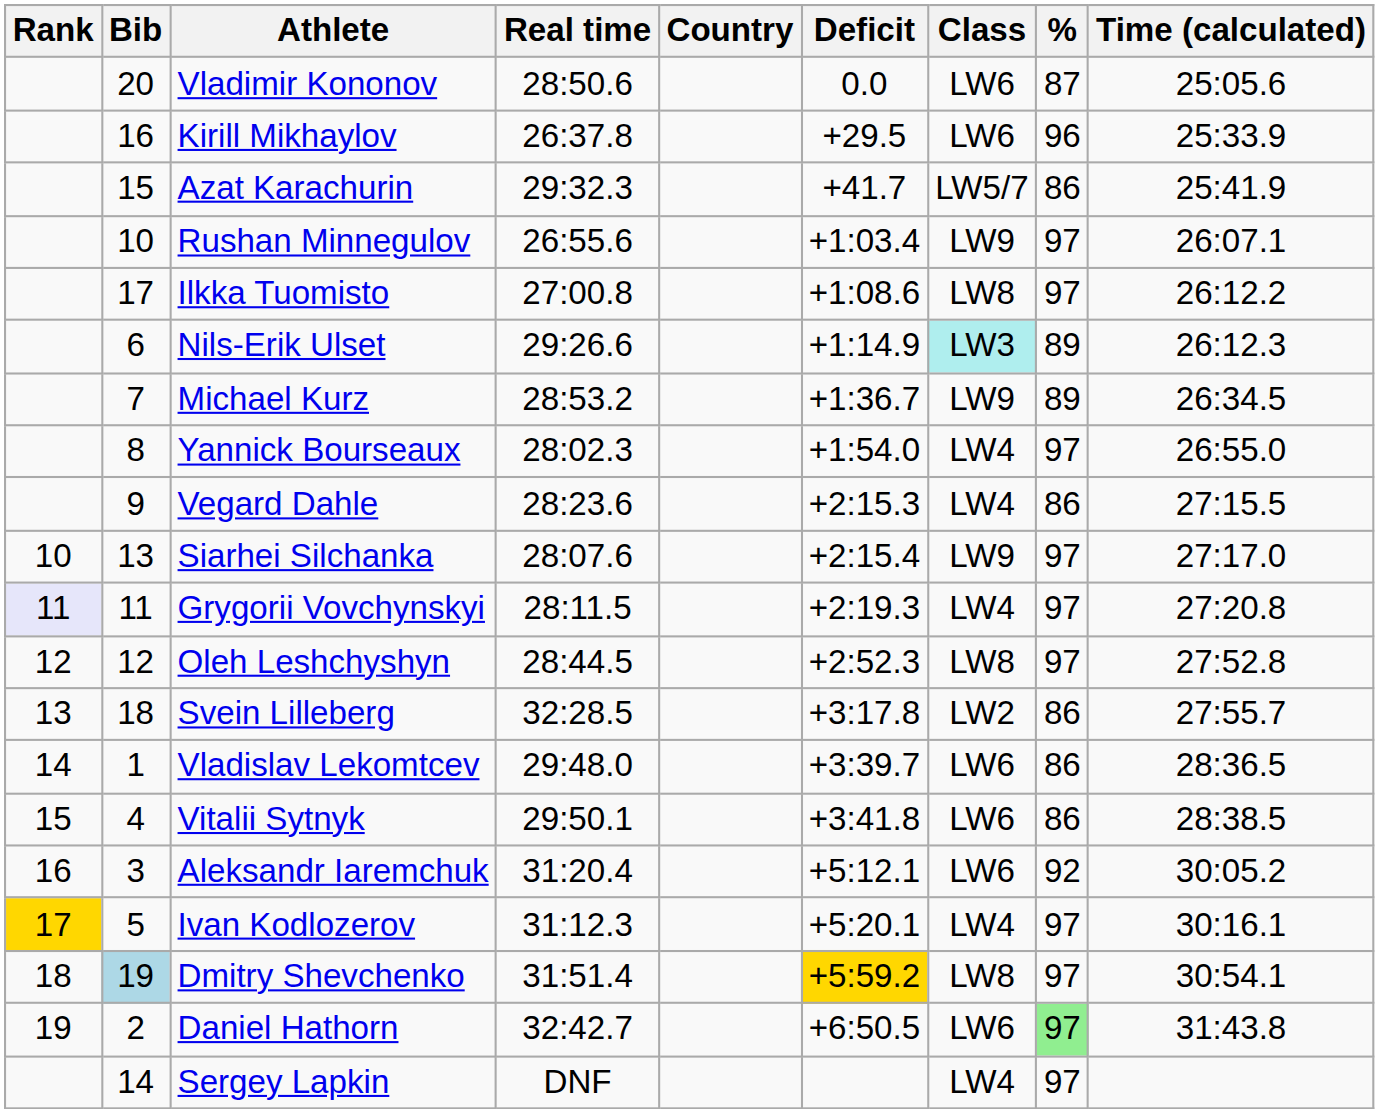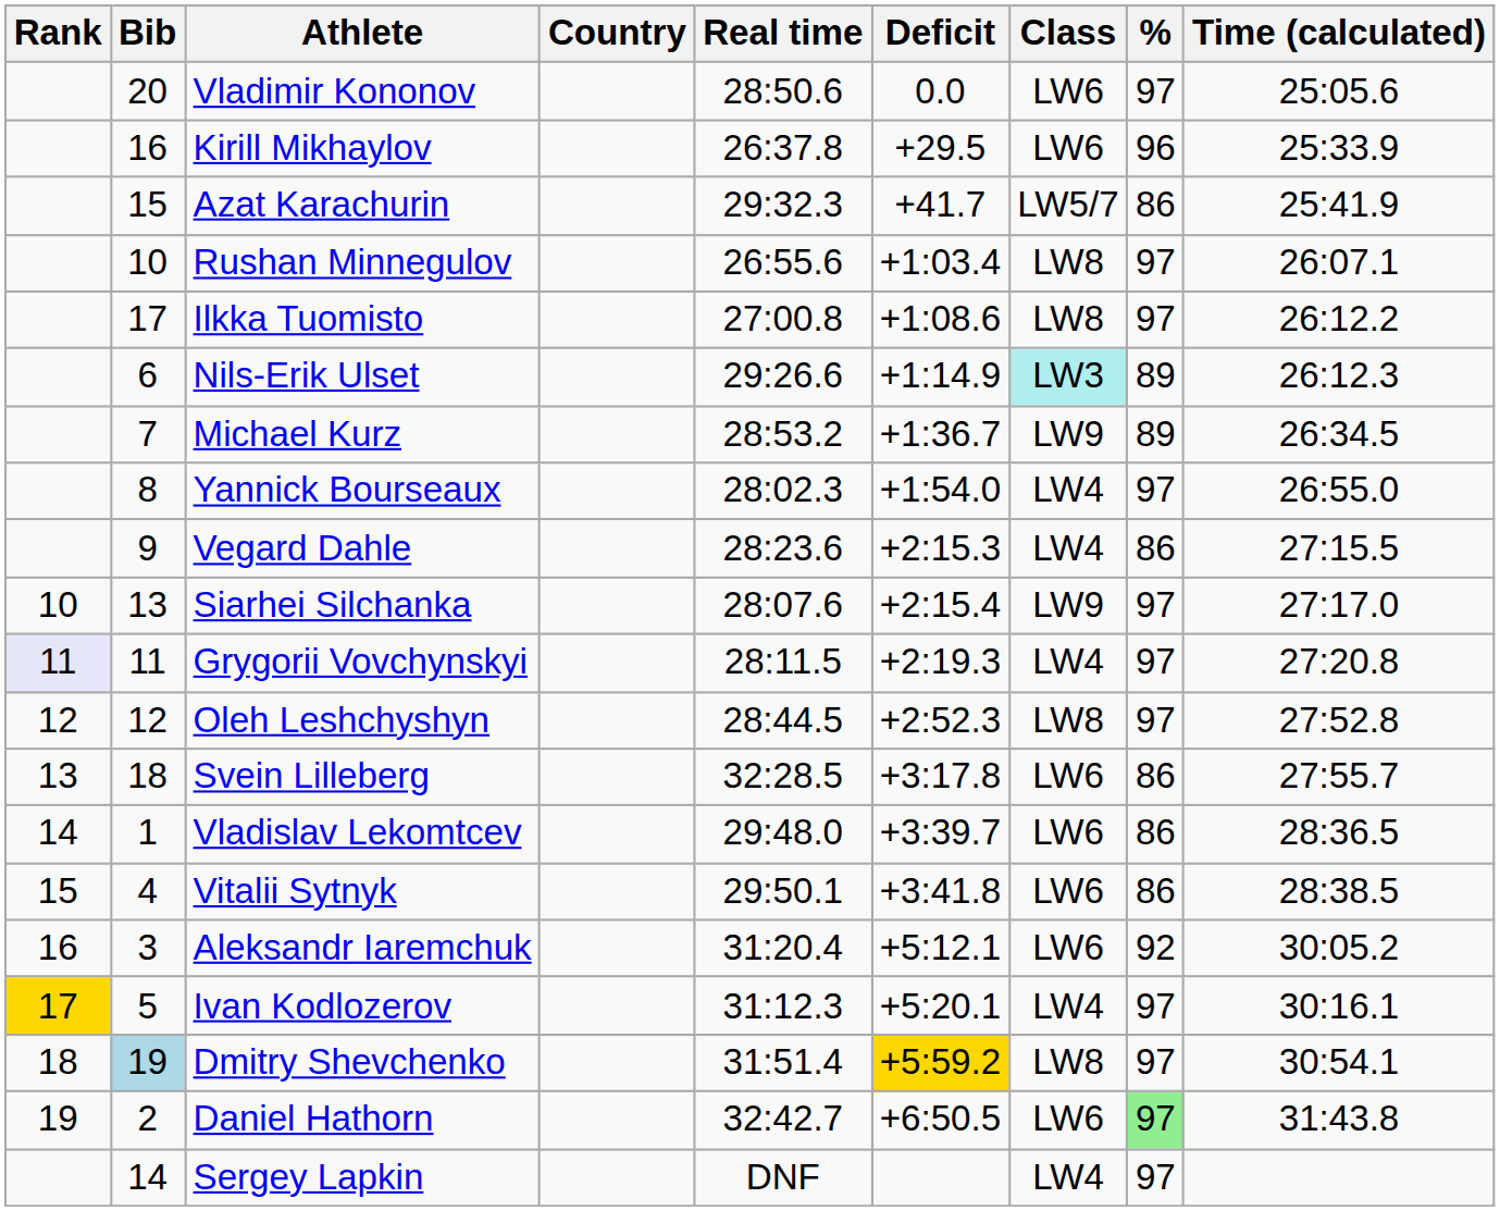 <table class="wikitable sortable" style="text-align:center">
 <tr>
 <th>Rank</th>
 <th>Bib</th>
 <th>Athlete</th>
+<th>Country</th>
 <th>Real time</th>
-<th>Country</th>
 <th>Deficit</th>
 <th>Class</th>
 <th>%</th>
 <th>Time (calculated)</th>
 </tr>
 <tr>
 <td></td>
 <td>20</td>
 <td align=left><a href='#'>Vladimir Kononov</a></td>
+<td align=left></td>
 <td>28:50.6</td>
-<td align=left></td>
 <td>0.0</td>
 <td>LW6</td>
-<td>87</td>
+<td>97</td>
 <td>25:05.6</td>
 </tr>
 <tr>
 <td></td>
 <td>16</td>
 <td align=left><a href='#'>Kirill Mikhaylov</a></td>
+<td align=left></td>
 <td>26:37.8</td>
-<td align=left></td>
 <td>+29.5</td>
 <td>LW6</td>
 <td>96</td>
 <td>25:33.9</td>
 </tr>
 <tr>
 <td></td>
 <td>15</td>
 <td align=left><a href='#'>Azat Karachurin</a></td>
+<td align=left></td>
 <td>29:32.3</td>
-<td align=left></td>
 <td>+41.7</td>
 <td>LW5/7</td>
 <td>86</td>
 <td>25:41.9</td>
 </tr>
 <tr>
 <td></td>
 <td>10</td>
 <td align=left><a href='#'>Rushan Minnegulov</a></td>
+<td align=left></td>
 <td>26:55.6</td>
-<td align=left></td>
 <td>+1:03.4</td>
-<td>LW9</td>
+<td>LW8</td>
 <td>97</td>
 <td>26:07.1</td>
 </tr>
 <tr>
 <td></td>
 <td>17</td>
 <td align=left><a href='#'>Ilkka Tuomisto</a></td>
+<td align=left></td>
 <td>27:00.8</td>
-<td align=left></td>
 <td>+1:08.6</td>
 <td>LW8</td>
 <td>97</td>
 <td>26:12.2</td>
 </tr>
 <tr>
 <td></td>
 <td>6</td>
 <td align=left><a href='#'>Nils-Erik Ulset</a></td>
+<td align=left></td>
 <td>29:26.6</td>
-<td align=left></td>
 <td>+1:14.9</td>
 <td style="background: paleturquoise;">LW3</td>
 <td>89</td>
 <td>26:12.3</td>
 </tr>
 <tr>
 <td></td>
 <td>7</td>
 <td align=left><a href='#'>Michael Kurz</a></td>
+<td align=left></td>
 <td>28:53.2</td>
-<td align=left></td>
 <td>+1:36.7</td>
 <td>LW9</td>
 <td>89</td>
 <td>26:34.5</td>
 </tr>
 <tr>
 <td></td>
 <td>8</td>
 <td align=left><a href='#'>Yannick Bourseaux</a></td>
+<td align=left></td>
 <td>28:02.3</td>
-<td align=left></td>
 <td>+1:54.0</td>
 <td>LW4</td>
 <td>97</td>
 <td>26:55.0</td>
 </tr>
 <tr>
 <td></td>
 <td>9</td>
 <td align=left><a href='#'>Vegard Dahle</a></td>
+<td align=left></td>
 <td>28:23.6</td>
-<td align=left></td>
 <td>+2:15.3</td>
 <td>LW4</td>
 <td>86</td>
 <td>27:15.5</td>
 </tr>
 <tr>
 <td>10</td>
 <td>13</td>
 <td align=left><a href='#'>Siarhei Silchanka</a></td>
+<td align=left></td>
 <td>28:07.6</td>
-<td align=left></td>
 <td>+2:15.4</td>
 <td>LW9</td>
 <td>97</td>
 <td>27:17.0</td>
 </tr>
 <tr>
 <td style="background: lavender;">11</td>
 <td>11</td>
 <td align=left><a href='#'>Grygorii Vovchynskyi</a></td>
+<td align=left></td>
 <td>28:11.5</td>
-<td align=left></td>
 <td>+2:19.3</td>
 <td>LW4</td>
 <td>97</td>
 <td>27:20.8</td>
 </tr>
 <tr>
 <td>12</td>
 <td>12</td>
 <td align=left><a href='#'>Oleh Leshchyshyn</a></td>
+<td align=left></td>
 <td>28:44.5</td>
-<td align=left></td>
 <td>+2:52.3</td>
 <td>LW8</td>
 <td>97</td>
 <td>27:52.8</td>
 </tr>
 <tr>
 <td>13</td>
 <td>18</td>
 <td align=left><a href='#'>Svein Lilleberg</a></td>
+<td align=left></td>
 <td>32:28.5</td>
-<td align=left></td>
 <td>+3:17.8</td>
-<td>LW2</td>
+<td>LW6</td>
 <td>86</td>
 <td>27:55.7</td>
 </tr>
 <tr>
 <td>14</td>
 <td>1</td>
 <td align=left><a href='#'>Vladislav Lekomtcev</a></td>
+<td align=left></td>
 <td>29:48.0</td>
-<td align=left></td>
 <td>+3:39.7</td>
 <td>LW6</td>
 <td>86</td>
 <td>28:36.5</td>
 </tr>
 <tr>
 <td>15</td>
 <td>4</td>
 <td align=left><a href='#'>Vitalii Sytnyk</a></td>
+<td align=left></td>
 <td>29:50.1</td>
-<td align=left></td>
 <td>+3:41.8</td>
 <td>LW6</td>
 <td>86</td>
 <td>28:38.5</td>
 </tr>
 <tr>
 <td>16</td>
 <td>3</td>
 <td align=left><a href='#'>Aleksandr Iaremchuk</a></td>
+<td align=left></td>
 <td>31:20.4</td>
-<td align=left></td>
 <td>+5:12.1</td>
 <td>LW6</td>
 <td>92</td>
 <td>30:05.2</td>
 </tr>
 <tr>
 <td style="background: gold;">17</td>
 <td>5</td>
 <td align=left><a href='#'>Ivan Kodlozerov</a></td>
+<td align=left></td>
 <td>31:12.3</td>
-<td align=left></td>
 <td>+5:20.1</td>
 <td>LW4</td>
 <td>97</td>
 <td>30:16.1</td>
 </tr>
 <tr>
 <td>18</td>
 <td style="background: lightblue;">19</td>
 <td align=left><a href='#'>Dmitry Shevchenko</a></td>
+<td align=left></td>
 <td>31:51.4</td>
-<td align=left></td>
 <td style="background: gold;">+5:59.2</td>
 <td>LW8</td>
 <td>97</td>
 <td>30:54.1</td>
 </tr>
 <tr>
 <td>19</td>
 <td>2</td>
 <td align=left><a href='#'>Daniel Hathorn</a></td>
+<td align=left></td>
 <td>32:42.7</td>
-<td align=left></td>
 <td>+6:50.5</td>
 <td>LW6</td>
 <td style="background: lightgreen;">97</td>
 <td>31:43.8</td>
 </tr>
 <tr>
 <td></td>
 <td>14</td>
 <td align=left><a href='#'>Sergey Lapkin</a></td>
+<td align=left></td>
 <td>DNF</td>
-<td align=left></td>
 <td></td>
 <td>LW4</td>
 <td>97</td>
 <td></td>
 </tr>
 </table>
